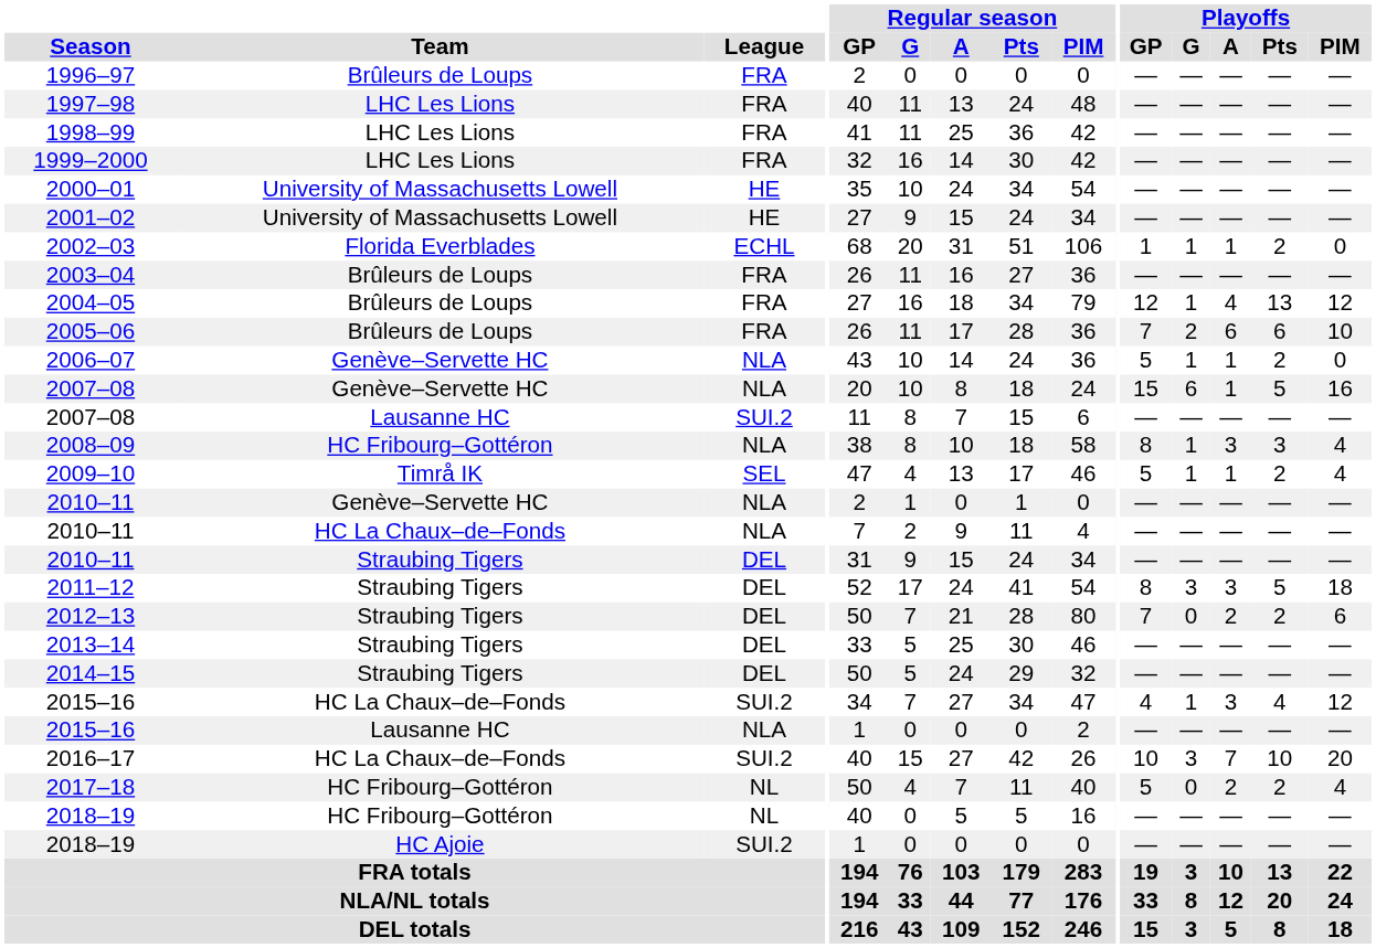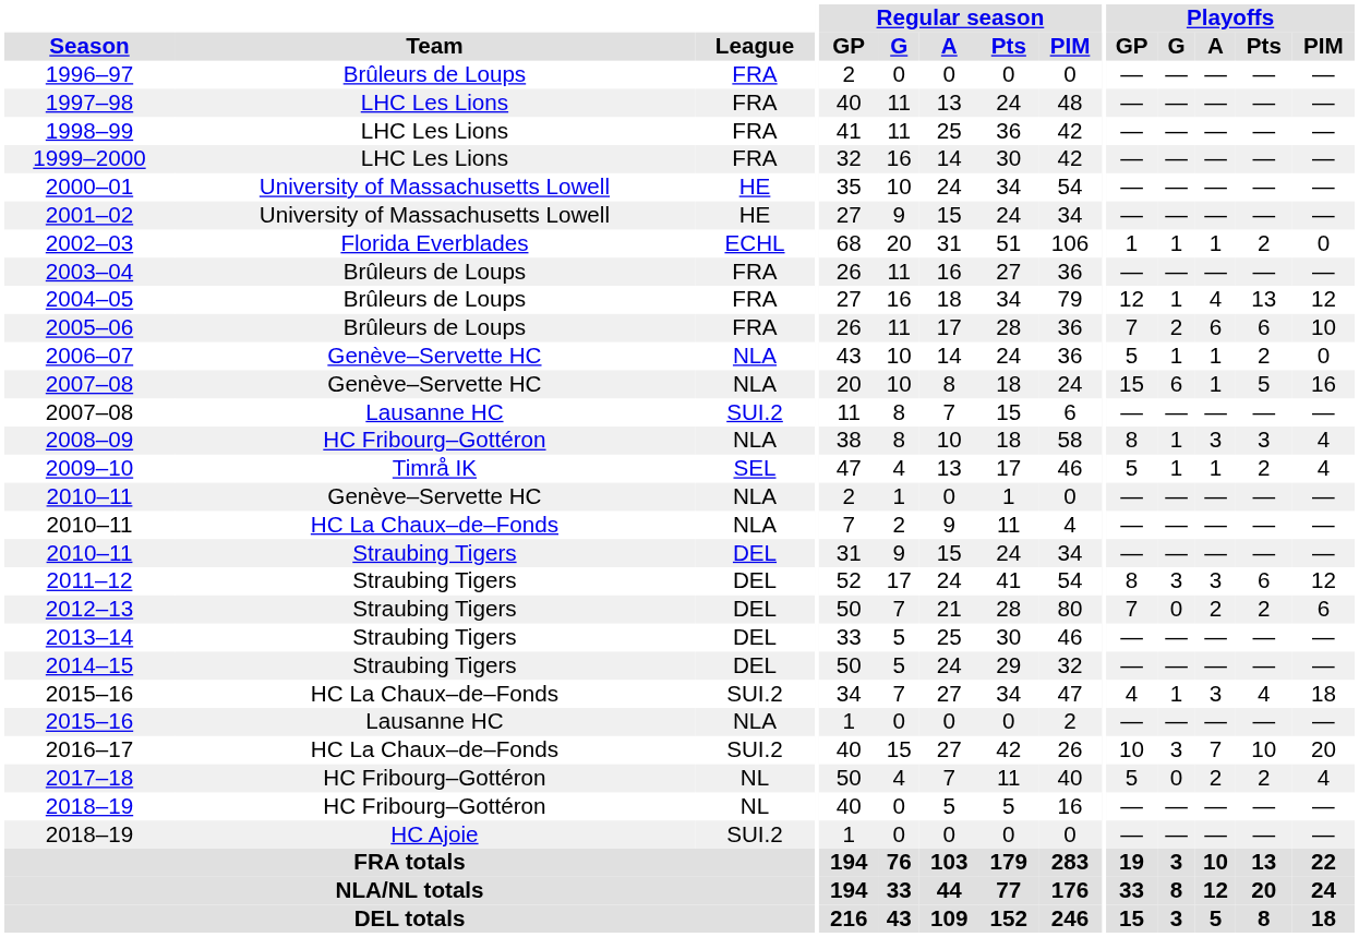 <table border="0" cellpadding="1" cellspacing="0" style="text-align:center; width:60em">
 <tr bgcolor="#e0e0e0">
 <th colspan="3" bgcolor="#ffffff"></th>
 <th rowspan="99" bgcolor="#ffffff"></th>
 <th colspan="5"><a href='#'>Regular season</a></th>
 <th rowspan="99" bgcolor="#ffffff"></th>
 <th colspan="5"><a href='#'>Playoffs</a></th>
 </tr>
 <tr bgcolor="#e0e0e0">
 <th><a href='#'>Season</a></th>
 <th>Team</th>
 <th>League</th>
 <th>GP</th>
 <th><a href='#'>G</a></th>
 <th><a href='#'>A</a></th>
 <th><a href='#'>Pts</a></th>
 <th><a href='#'>PIM</a></th>
 <th>GP</th>
 <th>G</th>
 <th>A</th>
 <th>Pts</th>
 <th>PIM</th>
 </tr>
 <tr>
 <td><a href='#'>1996–97</a></td>
 <td><a href='#'>Brûleurs de Loups</a></td>
 <td><a href='#'>FRA</a></td>
 <td>2</td>
 <td>0</td>
 <td>0</td>
 <td>0</td>
 <td>0</td>
 <td>—</td>
 <td>—</td>
 <td>—</td>
 <td>—</td>
 <td>—</td>
 </tr>
 <tr bgcolor="#f0f0f0">
 <td><a href='#'>1997–98</a></td>
 <td><a href='#'>LHC Les Lions</a></td>
 <td>FRA</td>
 <td>40</td>
 <td>11</td>
 <td>13</td>
 <td>24</td>
 <td>48</td>
 <td>—</td>
 <td>—</td>
 <td>—</td>
 <td>—</td>
 <td>—</td>
 </tr>
 <tr>
 <td><a href='#'>1998–99</a></td>
 <td>LHC Les Lions</td>
 <td>FRA</td>
 <td>41</td>
 <td>11</td>
 <td>25</td>
 <td>36</td>
 <td>42</td>
 <td>—</td>
 <td>—</td>
 <td>—</td>
 <td>—</td>
 <td>—</td>
 </tr>
 <tr bgcolor="#f0f0f0">
 <td><a href='#'>1999–2000</a></td>
 <td>LHC Les Lions</td>
 <td>FRA</td>
 <td>32</td>
 <td>16</td>
 <td>14</td>
 <td>30</td>
 <td>42</td>
 <td>—</td>
 <td>—</td>
 <td>—</td>
 <td>—</td>
 <td>—</td>
 </tr>
 <tr>
 <td><a href='#'>2000–01</a></td>
 <td><a href='#'>University of Massachusetts Lowell</a></td>
 <td><a href='#'>HE</a></td>
 <td>35</td>
 <td>10</td>
 <td>24</td>
 <td>34</td>
 <td>54</td>
 <td>—</td>
 <td>—</td>
 <td>—</td>
 <td>—</td>
 <td>—</td>
 </tr>
 <tr bgcolor="#f0f0f0">
 <td><a href='#'>2001–02</a></td>
 <td>University of Massachusetts Lowell</td>
 <td>HE</td>
 <td>27</td>
 <td>9</td>
 <td>15</td>
 <td>24</td>
 <td>34</td>
 <td>—</td>
 <td>—</td>
 <td>—</td>
 <td>—</td>
 <td>—</td>
 </tr>
 <tr>
 <td><a href='#'>2002–03</a></td>
 <td><a href='#'>Florida Everblades</a></td>
 <td><a href='#'>ECHL</a></td>
 <td>68</td>
 <td>20</td>
 <td>31</td>
 <td>51</td>
 <td>106</td>
 <td>1</td>
 <td>1</td>
 <td>1</td>
 <td>2</td>
 <td>0</td>
 </tr>
 <tr bgcolor="#f0f0f0">
 <td><a href='#'>2003–04</a></td>
 <td>Brûleurs de Loups</td>
 <td>FRA</td>
 <td>26</td>
 <td>11</td>
 <td>16</td>
 <td>27</td>
 <td>36</td>
 <td>—</td>
 <td>—</td>
 <td>—</td>
 <td>—</td>
 <td>—</td>
 </tr>
 <tr>
 <td><a href='#'>2004–05</a></td>
 <td>Brûleurs de Loups</td>
 <td>FRA</td>
 <td>27</td>
 <td>16</td>
 <td>18</td>
 <td>34</td>
 <td>79</td>
 <td>12</td>
 <td>1</td>
 <td>4</td>
 <td>13</td>
 <td>12</td>
 </tr>
 <tr bgcolor="#f0f0f0">
 <td><a href='#'>2005–06</a></td>
 <td>Brûleurs de Loups</td>
 <td>FRA</td>
 <td>26</td>
 <td>11</td>
 <td>17</td>
 <td>28</td>
 <td>36</td>
 <td>7</td>
 <td>2</td>
 <td>6</td>
 <td>6</td>
 <td>10</td>
 </tr>
 <tr>
 <td><a href='#'>2006–07</a></td>
 <td><a href='#'>Genève–Servette HC</a></td>
 <td><a href='#'>NLA</a></td>
 <td>43</td>
 <td>10</td>
 <td>14</td>
 <td>24</td>
 <td>36</td>
 <td>5</td>
 <td>1</td>
 <td>1</td>
 <td>2</td>
 <td>0</td>
 </tr>
 <tr bgcolor="#f0f0f0">
 <td><a href='#'>2007–08</a></td>
 <td>Genève–Servette HC</td>
 <td>NLA</td>
 <td>20</td>
 <td>10</td>
 <td>8</td>
 <td>18</td>
 <td>24</td>
 <td>15</td>
 <td>6</td>
 <td>1</td>
 <td>5</td>
 <td>16</td>
 </tr>
 <tr>
 <td>2007–08</td>
 <td><a href='#'>Lausanne HC</a></td>
 <td><a href='#'>SUI.2</a></td>
 <td>11</td>
 <td>8</td>
 <td>7</td>
 <td>15</td>
 <td>6</td>
 <td>—</td>
 <td>—</td>
 <td>—</td>
 <td>—</td>
 <td>—</td>
 </tr>
 <tr bgcolor="#f0f0f0">
 <td><a href='#'>2008–09</a></td>
 <td><a href='#'>HC Fribourg–Gottéron</a></td>
 <td>NLA</td>
 <td>38</td>
 <td>8</td>
 <td>10</td>
 <td>18</td>
 <td>58</td>
 <td>8</td>
 <td>1</td>
 <td>3</td>
 <td>3</td>
 <td>4</td>
 </tr>
 <tr>
 <td><a href='#'>2009–10</a></td>
 <td><a href='#'>Timrå IK</a></td>
 <td><a href='#'>SEL</a></td>
 <td>47</td>
 <td>4</td>
 <td>13</td>
 <td>17</td>
 <td>46</td>
 <td>5</td>
 <td>1</td>
 <td>1</td>
 <td>2</td>
 <td>4</td>
 </tr>
 <tr bgcolor="#f0f0f0">
 <td><a href='#'>2010–11</a></td>
 <td>Genève–Servette HC</td>
 <td>NLA</td>
 <td>2</td>
 <td>1</td>
 <td>0</td>
 <td>1</td>
 <td>0</td>
 <td>—</td>
 <td>—</td>
 <td>—</td>
 <td>—</td>
 <td>—</td>
 </tr>
 <tr>
 <td>2010–11</td>
 <td><a href='#'>HC La Chaux–de–Fonds</a></td>
 <td>NLA</td>
 <td>7</td>
 <td>2</td>
 <td>9</td>
 <td>11</td>
 <td>4</td>
 <td>—</td>
 <td>—</td>
 <td>—</td>
 <td>—</td>
 <td>—</td>
 </tr>
 <tr bgcolor="#f0f0f0">
 <td><a href='#'>2010–11</a></td>
 <td><a href='#'>Straubing Tigers</a></td>
 <td><a href='#'>DEL</a></td>
 <td>31</td>
 <td>9</td>
 <td>15</td>
 <td>24</td>
 <td>34</td>
 <td>—</td>
 <td>—</td>
 <td>—</td>
 <td>—</td>
 <td>—</td>
 </tr>
 <tr>
 <td><a href='#'>2011–12</a></td>
 <td>Straubing Tigers</td>
 <td>DEL</td>
 <td>52</td>
 <td>17</td>
 <td>24</td>
 <td>41</td>
 <td>54</td>
 <td>8</td>
 <td>3</td>
 <td>3</td>
-<td>5</td>
-<td>18</td>
+<td>6</td>
+<td>12</td>
 </tr>
 <tr bgcolor="#f0f0f0">
 <td><a href='#'>2012–13</a></td>
 <td>Straubing Tigers</td>
 <td>DEL</td>
 <td>50</td>
 <td>7</td>
 <td>21</td>
 <td>28</td>
 <td>80</td>
 <td>7</td>
 <td>0</td>
 <td>2</td>
 <td>2</td>
 <td>6</td>
 </tr>
 <tr>
 <td><a href='#'>2013–14</a></td>
 <td>Straubing Tigers</td>
 <td>DEL</td>
 <td>33</td>
 <td>5</td>
 <td>25</td>
 <td>30</td>
 <td>46</td>
 <td>—</td>
 <td>—</td>
 <td>—</td>
 <td>—</td>
 <td>—</td>
 </tr>
 <tr bgcolor="#f0f0f0">
 <td><a href='#'>2014–15</a></td>
 <td>Straubing Tigers</td>
 <td>DEL</td>
 <td>50</td>
 <td>5</td>
 <td>24</td>
 <td>29</td>
 <td>32</td>
 <td>—</td>
 <td>—</td>
 <td>—</td>
 <td>—</td>
 <td>—</td>
 </tr>
 <tr>
 <td>2015–16</td>
 <td>HC La Chaux–de–Fonds</td>
 <td>SUI.2</td>
 <td>34</td>
 <td>7</td>
 <td>27</td>
 <td>34</td>
 <td>47</td>
 <td>4</td>
 <td>1</td>
 <td>3</td>
 <td>4</td>
-<td>12</td>
+<td>18</td>
 </tr>
 <tr bgcolor="#f0f0f0">
 <td><a href='#'>2015–16</a></td>
 <td>Lausanne HC</td>
 <td>NLA</td>
 <td>1</td>
 <td>0</td>
 <td>0</td>
 <td>0</td>
 <td>2</td>
 <td>—</td>
 <td>—</td>
 <td>—</td>
 <td>—</td>
 <td>—</td>
 </tr>
 <tr>
 <td>2016–17</td>
 <td>HC La Chaux–de–Fonds</td>
 <td>SUI.2</td>
 <td>40</td>
 <td>15</td>
 <td>27</td>
 <td>42</td>
 <td>26</td>
 <td>10</td>
 <td>3</td>
 <td>7</td>
 <td>10</td>
 <td>20</td>
 </tr>
 <tr bgcolor="#f0f0f0">
 <td><a href='#'>2017–18</a></td>
 <td>HC Fribourg–Gottéron</td>
 <td>NL</td>
 <td>50</td>
 <td>4</td>
 <td>7</td>
 <td>11</td>
 <td>40</td>
 <td>5</td>
 <td>0</td>
 <td>2</td>
 <td>2</td>
 <td>4</td>
 </tr>
 <tr>
 <td><a href='#'>2018–19</a></td>
 <td>HC Fribourg–Gottéron</td>
 <td>NL</td>
 <td>40</td>
 <td>0</td>
 <td>5</td>
 <td>5</td>
 <td>16</td>
 <td>—</td>
 <td>—</td>
 <td>—</td>
 <td>—</td>
 <td>—</td>
 </tr>
 <tr bgcolor="#f0f0f0">
 <td>2018–19</td>
 <td><a href='#'>HC Ajoie</a></td>
 <td>SUI.2</td>
 <td>1</td>
 <td>0</td>
 <td>0</td>
 <td>0</td>
 <td>0</td>
 <td>—</td>
 <td>—</td>
 <td>—</td>
 <td>—</td>
 <td>—</td>
 </tr>
 <tr bgcolor="#e0e0e0">
 <th colspan="3">FRA totals</th>
 <th>194</th>
 <th>76</th>
 <th>103</th>
 <th>179</th>
 <th>283</th>
 <th>19</th>
 <th>3</th>
 <th>10</th>
 <th>13</th>
 <th>22</th>
 </tr>
 <tr bgcolor="#e0e0e0">
 <th colspan="3">NLA/NL totals</th>
 <th>194</th>
 <th>33</th>
 <th>44</th>
 <th>77</th>
 <th>176</th>
 <th>33</th>
 <th>8</th>
 <th>12</th>
 <th>20</th>
 <th>24</th>
 </tr>
 <tr bgcolor="#e0e0e0">
 <th colspan="3">DEL totals</th>
 <th>216</th>
 <th>43</th>
 <th>109</th>
 <th>152</th>
 <th>246</th>
 <th>15</th>
 <th>3</th>
 <th>5</th>
 <th>8</th>
 <th>18</th>
 </tr>
 </table>
